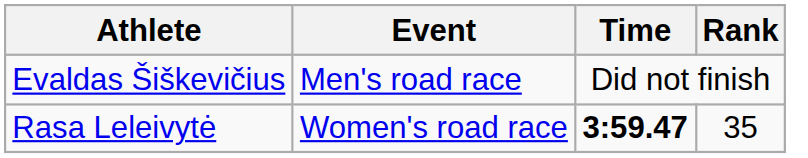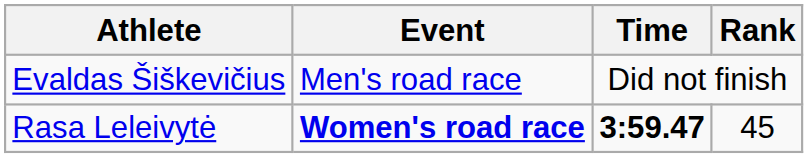 <table class=wikitable style=font-size:90%;>
 <tr>
 <th>Athlete</th>
 <th>Event</th>
 <th>Time</th>
 <th>Rank</th>
 </tr>
 <tr align=center>
 <td align=left><a href='#'>Evaldas Šiškevičius</a></td>
 <td align=left><a href='#'>Men's road race</a></td>
 <td colspan=2>Did not finish</td>
 </tr>
 <tr align=center>
 <td align=left><a href='#'>Rasa Leleivytė</a></td>
-<td align=left><a href='#'>Women's road race</a></td>
+<td align=left><strong><a href='#'>Women's road race</a></strong></td>
 <td><strong>3:59.47</strong></td>
-<td>35</td>
+<td>45</td>
 </tr>
 </table>
